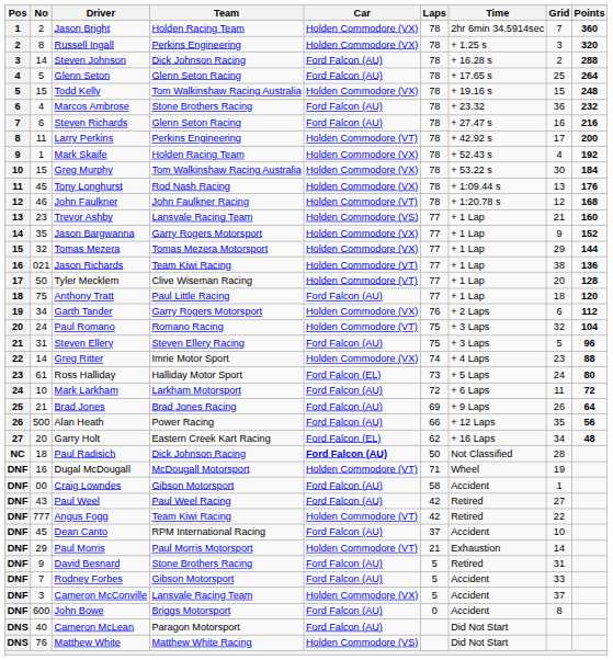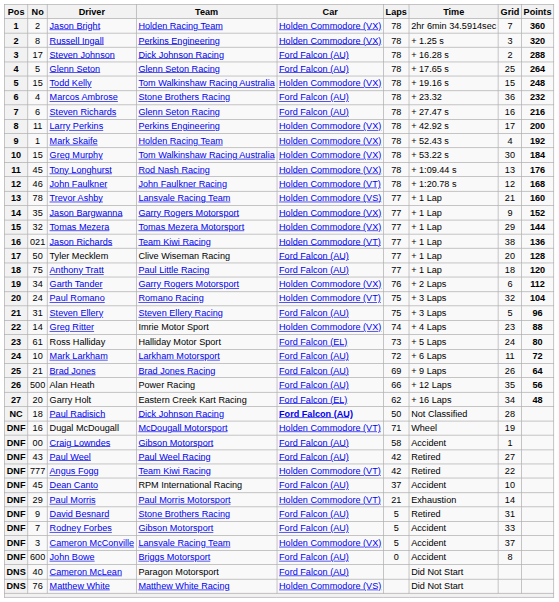 <table class="wikitable" style="font-size: 85%;">
 <tr>
 <th>Pos</th>
 <th>No</th>
 <th>Driver</th>
 <th>Team</th>
 <th>Car</th>
 <th>Laps</th>
 <th>Time</th>
 <th>Grid</th>
 <th>Points</th>
 </tr>
 <tr>
 <th>1</th>
 <td align=center>2</td>
 <td> <a href='#'>Jason Bright</a></td>
 <td><a href='#'>Holden Racing Team</a></td>
 <td><a href='#'>Holden Commodore (VX)</a></td>
 <td align=center>78</td>
 <td>2hr 6min 34.5914sec</td>
 <td align=center>7</td>
 <td align=center><strong>360</strong></td>
 </tr>
 <tr>
 <th>2</th>
 <td align=center>8</td>
 <td> <a href='#'>Russell Ingall</a></td>
 <td><a href='#'>Perkins Engineering</a></td>
 <td><a href='#'>Holden Commodore (VX)</a></td>
 <td align=center>78</td>
 <td>+ 1.25 s</td>
 <td align=center>3</td>
 <td align=center><strong>320</strong></td>
 </tr>
 <tr>
 <th>3</th>
-<td align=center>14</td>
+<td align=center>17</td>
 <td> <a href='#'>Steven Johnson</a></td>
 <td><a href='#'>Dick Johnson Racing</a></td>
 <td><a href='#'>Ford Falcon (AU)</a></td>
 <td align=center>78</td>
 <td>+ 16.28 s</td>
 <td align=center>2</td>
 <td align=center><strong>288</strong></td>
 </tr>
 <tr>
 <th>4</th>
 <td align=center>5</td>
 <td> <a href='#'>Glenn Seton</a></td>
 <td><a href='#'>Glenn Seton Racing</a></td>
 <td><a href='#'>Ford Falcon (AU)</a></td>
 <td align=center>78</td>
 <td>+ 17.65 s</td>
 <td align=center>25</td>
 <td align=center><strong>264</strong></td>
 </tr>
 <tr>
 <th>5</th>
 <td align=center>15</td>
 <td> <a href='#'>Todd Kelly</a></td>
 <td><a href='#'>Tom Walkinshaw Racing Australia</a></td>
 <td><a href='#'>Holden Commodore (VX)</a></td>
 <td align=center>78</td>
 <td>+ 19.16 s</td>
 <td align=center>15</td>
 <td align=center><strong>248</strong></td>
 </tr>
 <tr>
 <th>6</th>
 <td align=center>4</td>
 <td> <a href='#'>Marcos Ambrose</a></td>
 <td><a href='#'>Stone Brothers Racing</a></td>
 <td><a href='#'>Ford Falcon (AU)</a></td>
 <td align=center>78</td>
 <td>+ 23.32</td>
 <td align=center>36</td>
 <td align=center><strong>232</strong></td>
 </tr>
 <tr>
 <th>7</th>
 <td align=center>6</td>
 <td> <a href='#'>Steven Richards</a></td>
 <td><a href='#'>Glenn Seton Racing</a></td>
 <td><a href='#'>Ford Falcon (AU)</a></td>
 <td align=center>78</td>
 <td>+ 27.47 s</td>
 <td align=center>16</td>
 <td align=center><strong>216</strong></td>
 </tr>
 <tr>
 <th>8</th>
 <td align=center>11</td>
 <td> <a href='#'>Larry Perkins</a></td>
 <td><a href='#'>Perkins Engineering</a></td>
-<td><a href='#'>Holden Commodore (VT)</a></td>
+<td><a href='#'>Holden Commodore (VX)</a></td>
 <td align=center>78</td>
 <td>+ 42.92 s</td>
 <td align=center>17</td>
 <td align=center><strong>200</strong></td>
 </tr>
 <tr>
 <th>9</th>
 <td align=center>1</td>
 <td> <a href='#'>Mark Skaife</a></td>
 <td><a href='#'>Holden Racing Team</a></td>
 <td><a href='#'>Holden Commodore (VX)</a></td>
 <td align=center>78</td>
 <td>+ 52.43 s</td>
 <td align=center>4</td>
 <td align=center><strong>192</strong></td>
 </tr>
 <tr>
 <th>10</th>
 <td align=center>15</td>
 <td> <a href='#'>Greg Murphy</a></td>
 <td><a href='#'>Tom Walkinshaw Racing Australia</a></td>
 <td><a href='#'>Holden Commodore (VX)</a></td>
 <td align=center>78</td>
 <td>+ 53.22 s</td>
 <td align=center>30</td>
 <td align=center><strong>184</strong></td>
 </tr>
 <tr>
 <th>11</th>
 <td align=center>45</td>
 <td> <a href='#'>Tony Longhurst</a></td>
 <td><a href='#'>Rod Nash Racing</a></td>
 <td><a href='#'>Holden Commodore (VX)</a></td>
 <td align=center>78</td>
 <td>+ 1:09.44 s</td>
 <td align=center>13</td>
 <td align=center><strong>176</strong></td>
 </tr>
 <tr>
 <th>12</th>
 <td align=center>46</td>
 <td> <a href='#'>John Faulkner</a></td>
 <td><a href='#'>John Faulkner Racing</a></td>
 <td><a href='#'>Holden Commodore (VT)</a></td>
 <td align=center>78</td>
 <td>+ 1:20.78 s</td>
 <td align=center>12</td>
 <td align=center><strong>168</strong></td>
 </tr>
 <tr>
 <th>13</th>
-<td align=center>23</td>
+<td align=center>78</td>
 <td> <a href='#'>Trevor Ashby</a></td>
 <td><a href='#'>Lansvale Racing Team</a></td>
 <td><a href='#'>Holden Commodore (VS)</a></td>
 <td align=center>77</td>
 <td>+ 1 Lap</td>
 <td align=center>21</td>
 <td align=center><strong>160</strong></td>
 </tr>
 <tr>
 <th>14</th>
 <td align=center>35</td>
 <td> <a href='#'>Jason Bargwanna</a></td>
 <td><a href='#'>Garry Rogers Motorsport</a></td>
 <td><a href='#'>Holden Commodore (VX)</a></td>
 <td align=center>77</td>
 <td>+ 1 Lap</td>
 <td align=center>9</td>
 <td align=center><strong>152</strong></td>
 </tr>
 <tr>
 <th>15</th>
 <td align=center>32</td>
 <td> <a href='#'>Tomas Mezera</a></td>
 <td><a href='#'>Tomas Mezera Motorsport</a></td>
 <td><a href='#'>Holden Commodore (VX)</a></td>
 <td align=center>77</td>
 <td>+ 1 Lap</td>
 <td align=center>29</td>
 <td align=center><strong>144</strong></td>
 </tr>
 <tr>
 <th>16</th>
 <td align=center>021</td>
 <td> <a href='#'>Jason Richards</a></td>
 <td><a href='#'>Team Kiwi Racing</a></td>
 <td><a href='#'>Holden Commodore (VT)</a></td>
 <td align=center>77</td>
 <td>+ 1 Lap</td>
 <td align=center>38</td>
 <td align=center><strong>136</strong></td>
 </tr>
 <tr>
 <th>17</th>
 <td align=center>50</td>
 <td> Tyler Mecklem</td>
 <td>Clive Wiseman Racing</td>
-<td><a href='#'>Holden Commodore (VT)</a></td>
+<td><a href='#'>Ford Falcon (AU)</a></td>
 <td align=center>77</td>
 <td>+ 1 Lap</td>
 <td align=center>20</td>
 <td align=center><strong>128</strong></td>
 </tr>
 <tr>
 <th>18</th>
 <td align=center>75</td>
 <td> <a href='#'>Anthony Tratt</a></td>
 <td><a href='#'>Paul Little Racing</a></td>
 <td><a href='#'>Ford Falcon (AU)</a></td>
 <td align=center>77</td>
 <td>+ 1 Lap</td>
 <td align=center>18</td>
 <td align=center><strong>120</strong></td>
 </tr>
 <tr>
 <th>19</th>
 <td align=center>34</td>
 <td> <a href='#'>Garth Tander</a></td>
 <td><a href='#'>Garry Rogers Motorsport</a></td>
 <td><a href='#'>Holden Commodore (VX)</a></td>
 <td align=center>76</td>
 <td>+ 2 Laps</td>
 <td align=center>6</td>
 <td align=center><strong>112</strong></td>
 </tr>
 <tr>
 <th>20</th>
 <td align=center>24</td>
 <td> <a href='#'>Paul Romano</a></td>
 <td><a href='#'>Romano Racing</a></td>
 <td><a href='#'>Holden Commodore (VT)</a></td>
 <td align=center>75</td>
 <td>+ 3 Laps</td>
 <td align=center>32</td>
 <td align=center><strong>104</strong></td>
 </tr>
 <tr>
 <th>21</th>
 <td align=center>31</td>
 <td> <a href='#'>Steven Ellery</a></td>
 <td><a href='#'>Steven Ellery Racing</a></td>
 <td><a href='#'>Ford Falcon (AU)</a></td>
 <td align=center>75</td>
 <td>+ 3 Laps</td>
 <td align=center>5</td>
 <td align=center><strong>96</strong></td>
 </tr>
 <tr>
 <th>22</th>
 <td align=center>14</td>
 <td> <a href='#'>Greg Ritter</a></td>
 <td>Imrie Motor Sport</td>
 <td><a href='#'>Holden Commodore (VX)</a></td>
 <td align=center>74</td>
 <td>+ 4 Laps</td>
 <td align=center>23</td>
 <td align=center><strong>88</strong></td>
 </tr>
 <tr>
 <th>23</th>
 <td align=center>61</td>
 <td> Ross Halliday</td>
 <td>Halliday Motor Sport</td>
 <td><a href='#'>Ford Falcon (EL)</a></td>
 <td align=center>73</td>
 <td>+ 5 Laps</td>
 <td align=center>24</td>
 <td align=center><strong>80</strong></td>
 </tr>
 <tr>
 <th>24</th>
 <td align=center>10</td>
 <td> <a href='#'>Mark Larkham</a></td>
 <td><a href='#'>Larkham Motorsport</a></td>
 <td><a href='#'>Ford Falcon (AU)</a></td>
 <td align=center>72</td>
 <td>+ 6 Laps</td>
 <td align=center>11</td>
 <td align=center><strong>72</strong></td>
 </tr>
 <tr>
 <th>25</th>
 <td align=center>21</td>
 <td> <a href='#'>Brad Jones</a></td>
 <td><a href='#'>Brad Jones Racing</a></td>
 <td><a href='#'>Ford Falcon (AU)</a></td>
 <td align=center>69</td>
 <td>+ 9 Laps</td>
 <td align=center>26</td>
 <td align=center><strong>64</strong></td>
 </tr>
 <tr>
 <th>26</th>
 <td align=center>500</td>
 <td> Alan Heath</td>
 <td>Power Racing</td>
 <td><a href='#'>Ford Falcon (AU)</a></td>
 <td align=center>66</td>
 <td>+ 12 Laps</td>
 <td align=center>35</td>
 <td align=center><strong>56</strong></td>
 </tr>
 <tr>
 <th>27</th>
 <td align=center>20</td>
 <td> Garry Holt</td>
 <td>Eastern Creek Kart Racing</td>
 <td><a href='#'>Ford Falcon (EL)</a></td>
 <td align=center>62</td>
 <td>+ 16 Laps</td>
 <td align=center>34</td>
 <td align=center><strong>48</strong></td>
 </tr>
 <tr>
 <th>NC</th>
 <td align=center>18</td>
 <td> <a href='#'>Paul Radisich</a></td>
 <td><a href='#'>Dick Johnson Racing</a></td>
 <td><strong><a href='#'>Ford Falcon (AU)</a></strong></td>
 <td align=center>50</td>
 <td>Not Classified</td>
 <td align=center>28</td>
 <td></td>
 </tr>
 <tr>
 <th>DNF</th>
 <td align=center>16</td>
 <td> Dugal McDougall</td>
 <td><a href='#'>McDougall Motorsport</a></td>
 <td><a href='#'>Holden Commodore (VT)</a></td>
 <td align=center>71</td>
 <td>Wheel</td>
 <td align=center>19</td>
 <td></td>
 </tr>
 <tr>
 <th>DNF</th>
 <td align=center>00</td>
 <td> <a href='#'>Craig Lowndes</a></td>
 <td><a href='#'>Gibson Motorsport</a></td>
 <td><a href='#'>Ford Falcon (AU)</a></td>
 <td align=center>58</td>
 <td>Accident</td>
 <td align=center>1</td>
 <td></td>
 </tr>
 <tr>
 <th>DNF</th>
 <td align=center>43</td>
 <td> <a href='#'>Paul Weel</a></td>
 <td><a href='#'>Paul Weel Racing</a></td>
 <td><a href='#'>Ford Falcon (AU)</a></td>
 <td align=center>42</td>
 <td>Retired</td>
 <td align=center>27</td>
 <td></td>
 </tr>
 <tr>
 <th>DNF</th>
 <td align=center>777</td>
 <td> <a href='#'>Angus Fogg</a></td>
 <td><a href='#'>Team Kiwi Racing</a></td>
 <td><a href='#'>Holden Commodore (VT)</a></td>
 <td align=center>42</td>
 <td>Retired</td>
 <td align=center>22</td>
 <td></td>
 </tr>
 <tr>
 <th>DNF</th>
 <td align=center>45</td>
 <td> <a href='#'>Dean Canto</a></td>
 <td>RPM International Racing</td>
 <td><a href='#'>Ford Falcon (AU)</a></td>
 <td align=center>37</td>
 <td>Accident</td>
 <td align=center>10</td>
 <td></td>
 </tr>
 <tr>
 <th>DNF</th>
 <td align=center>29</td>
 <td> <a href='#'>Paul Morris</a></td>
 <td><a href='#'>Paul Morris Motorsport</a></td>
 <td><a href='#'>Holden Commodore (VT)</a></td>
 <td align=center>21</td>
 <td>Exhaustion</td>
 <td align=center>14</td>
 <td></td>
 </tr>
 <tr>
 <th>DNF</th>
 <td align=center>9</td>
 <td> <a href='#'>David Besnard</a></td>
 <td><a href='#'>Stone Brothers Racing</a></td>
 <td><a href='#'>Ford Falcon (AU)</a></td>
 <td align=center>5</td>
 <td>Retired</td>
 <td align=center>31</td>
 <td></td>
 </tr>
 <tr>
 <th>DNF</th>
 <td align=center>7</td>
 <td> <a href='#'>Rodney Forbes</a></td>
 <td><a href='#'>Gibson Motorsport</a></td>
 <td><a href='#'>Ford Falcon (AU)</a></td>
 <td align=center>5</td>
 <td>Accident</td>
 <td align=center>33</td>
 <td></td>
 </tr>
 <tr>
 <th>DNF</th>
 <td align=center>3</td>
 <td> <a href='#'>Cameron McConville</a></td>
 <td><a href='#'>Lansvale Racing Team</a></td>
 <td><a href='#'>Holden Commodore (VX)</a></td>
 <td align=center>5</td>
 <td>Accident</td>
 <td align=center>37</td>
 <td></td>
 </tr>
 <tr>
 <th>DNF</th>
 <td align=center>600</td>
 <td> <a href='#'>John Bowe</a></td>
 <td><a href='#'>Briggs Motorsport</a></td>
 <td><a href='#'>Ford Falcon (AU)</a></td>
 <td align=center>0</td>
 <td>Accident</td>
 <td align=center>8</td>
 <td></td>
 </tr>
 <tr>
 <th>DNS</th>
 <td align=center>40</td>
 <td> <a href='#'>Cameron McLean</a></td>
 <td>Paragon Motorsport</td>
 <td><a href='#'>Ford Falcon (AU)</a></td>
 <td align=center></td>
 <td>Did Not Start</td>
 <td align=center></td>
 <td></td>
 </tr>
 <tr>
 <th>DNS</th>
 <td align=center>76</td>
 <td> <a href='#'>Matthew White</a></td>
 <td><a href='#'>Matthew White Racing</a></td>
 <td><a href='#'>Holden Commodore (VS)</a></td>
 <td align=center></td>
 <td>Did Not Start</td>
 <td align=center></td>
 <td></td>
 </tr>
 <tr>
 <th colspan=9></th>
 </tr>
 </table>
